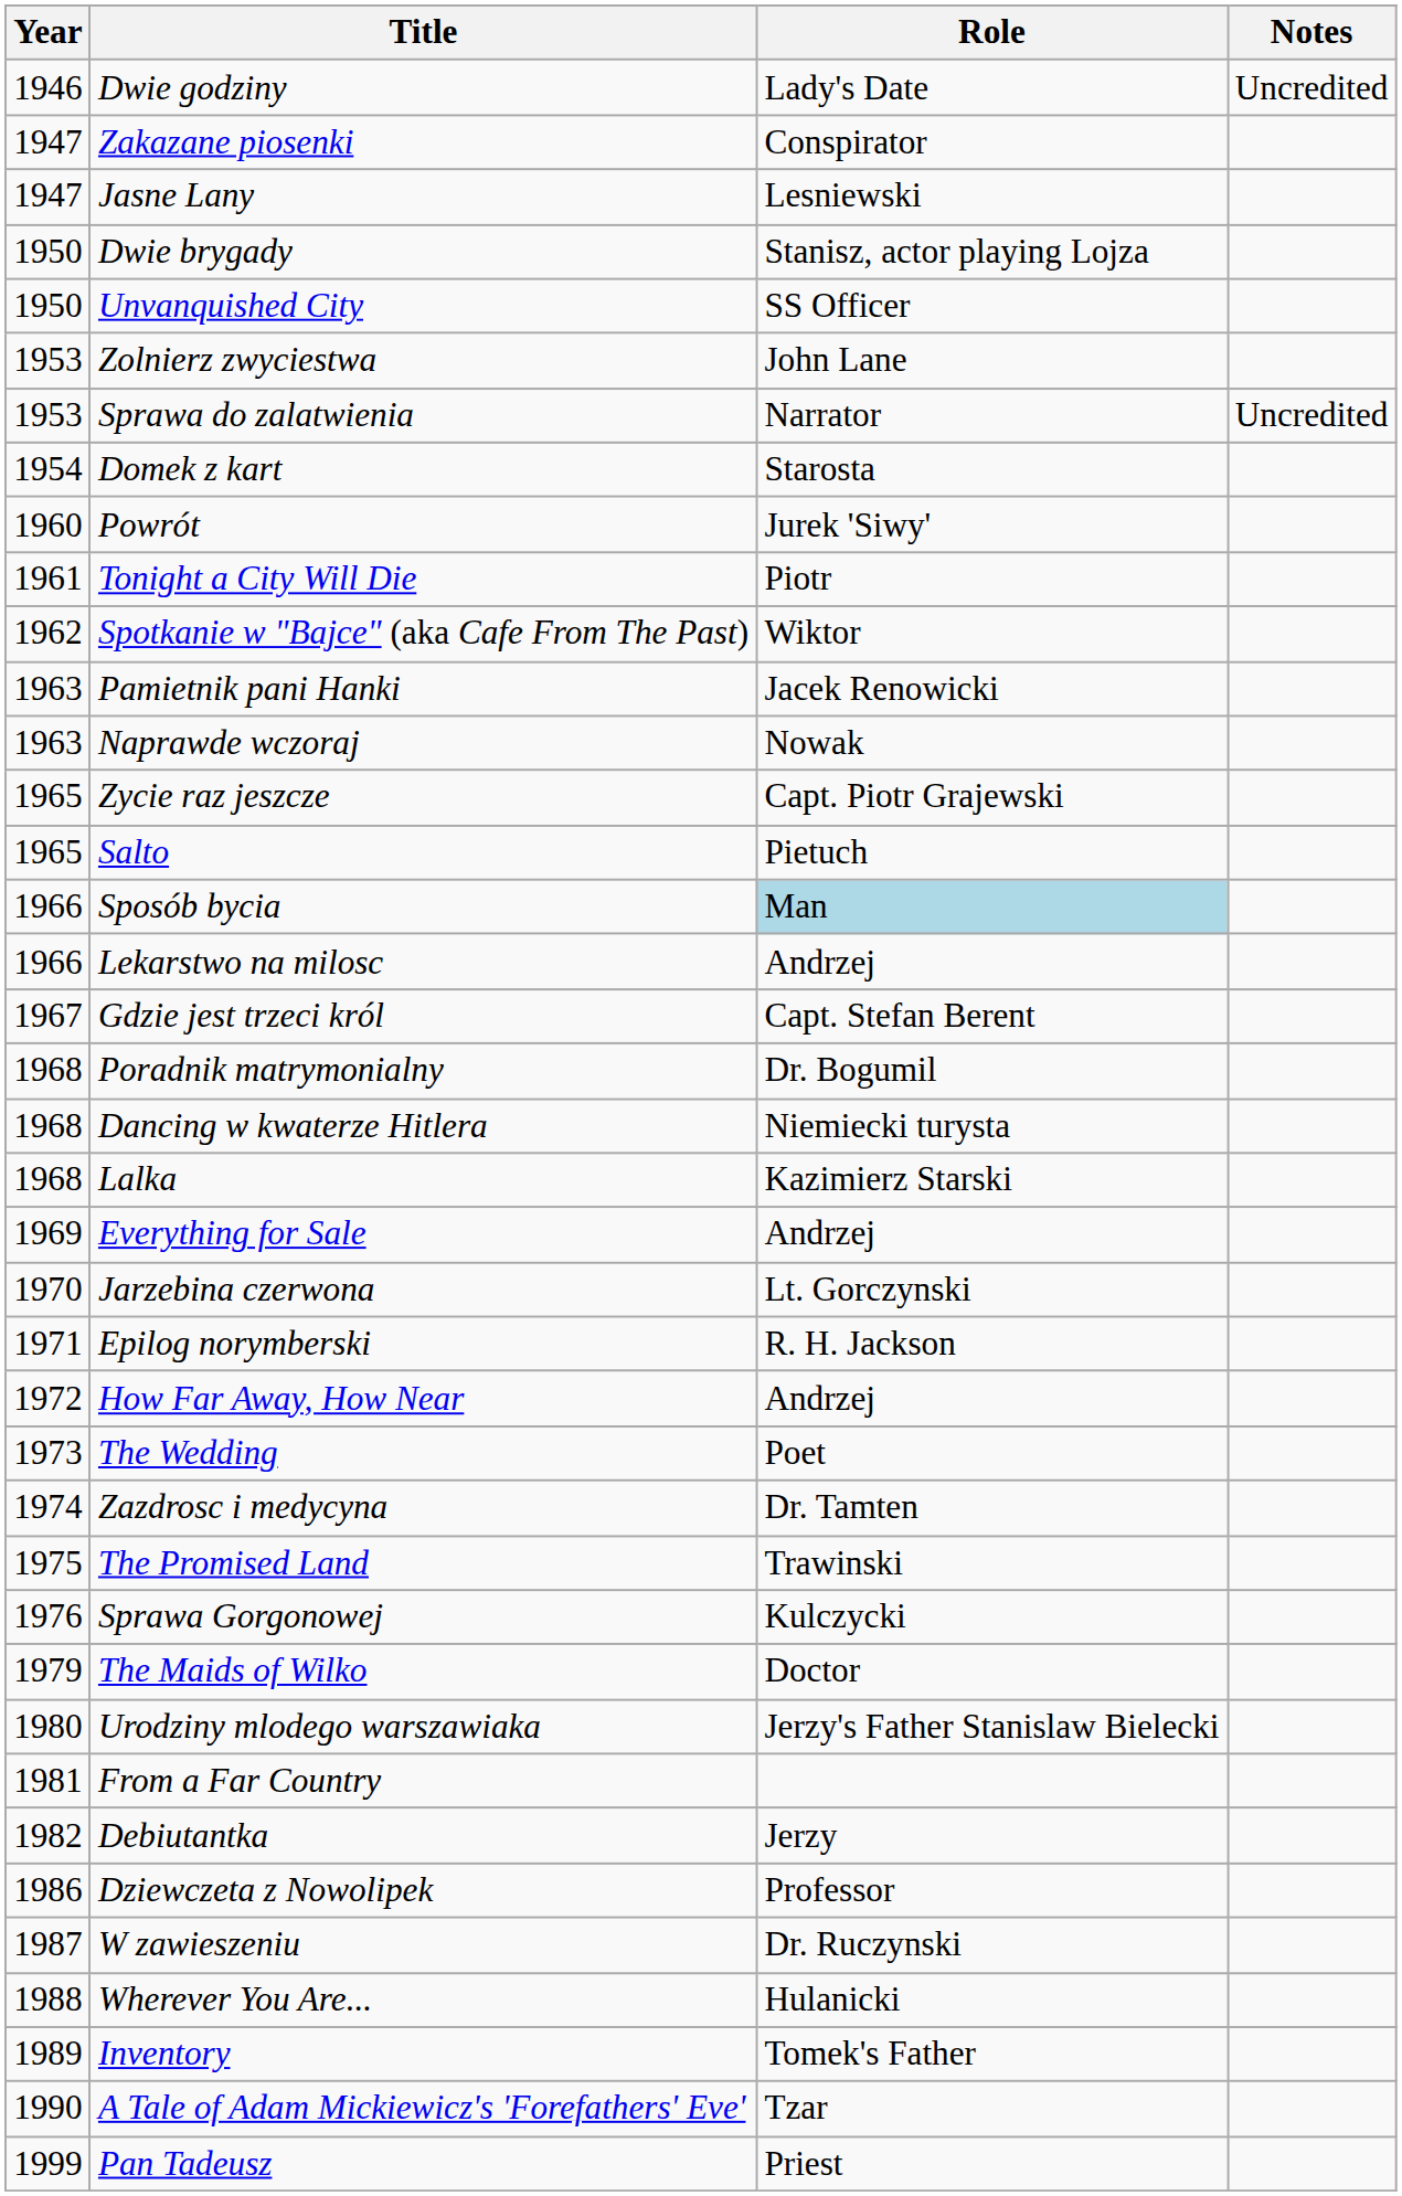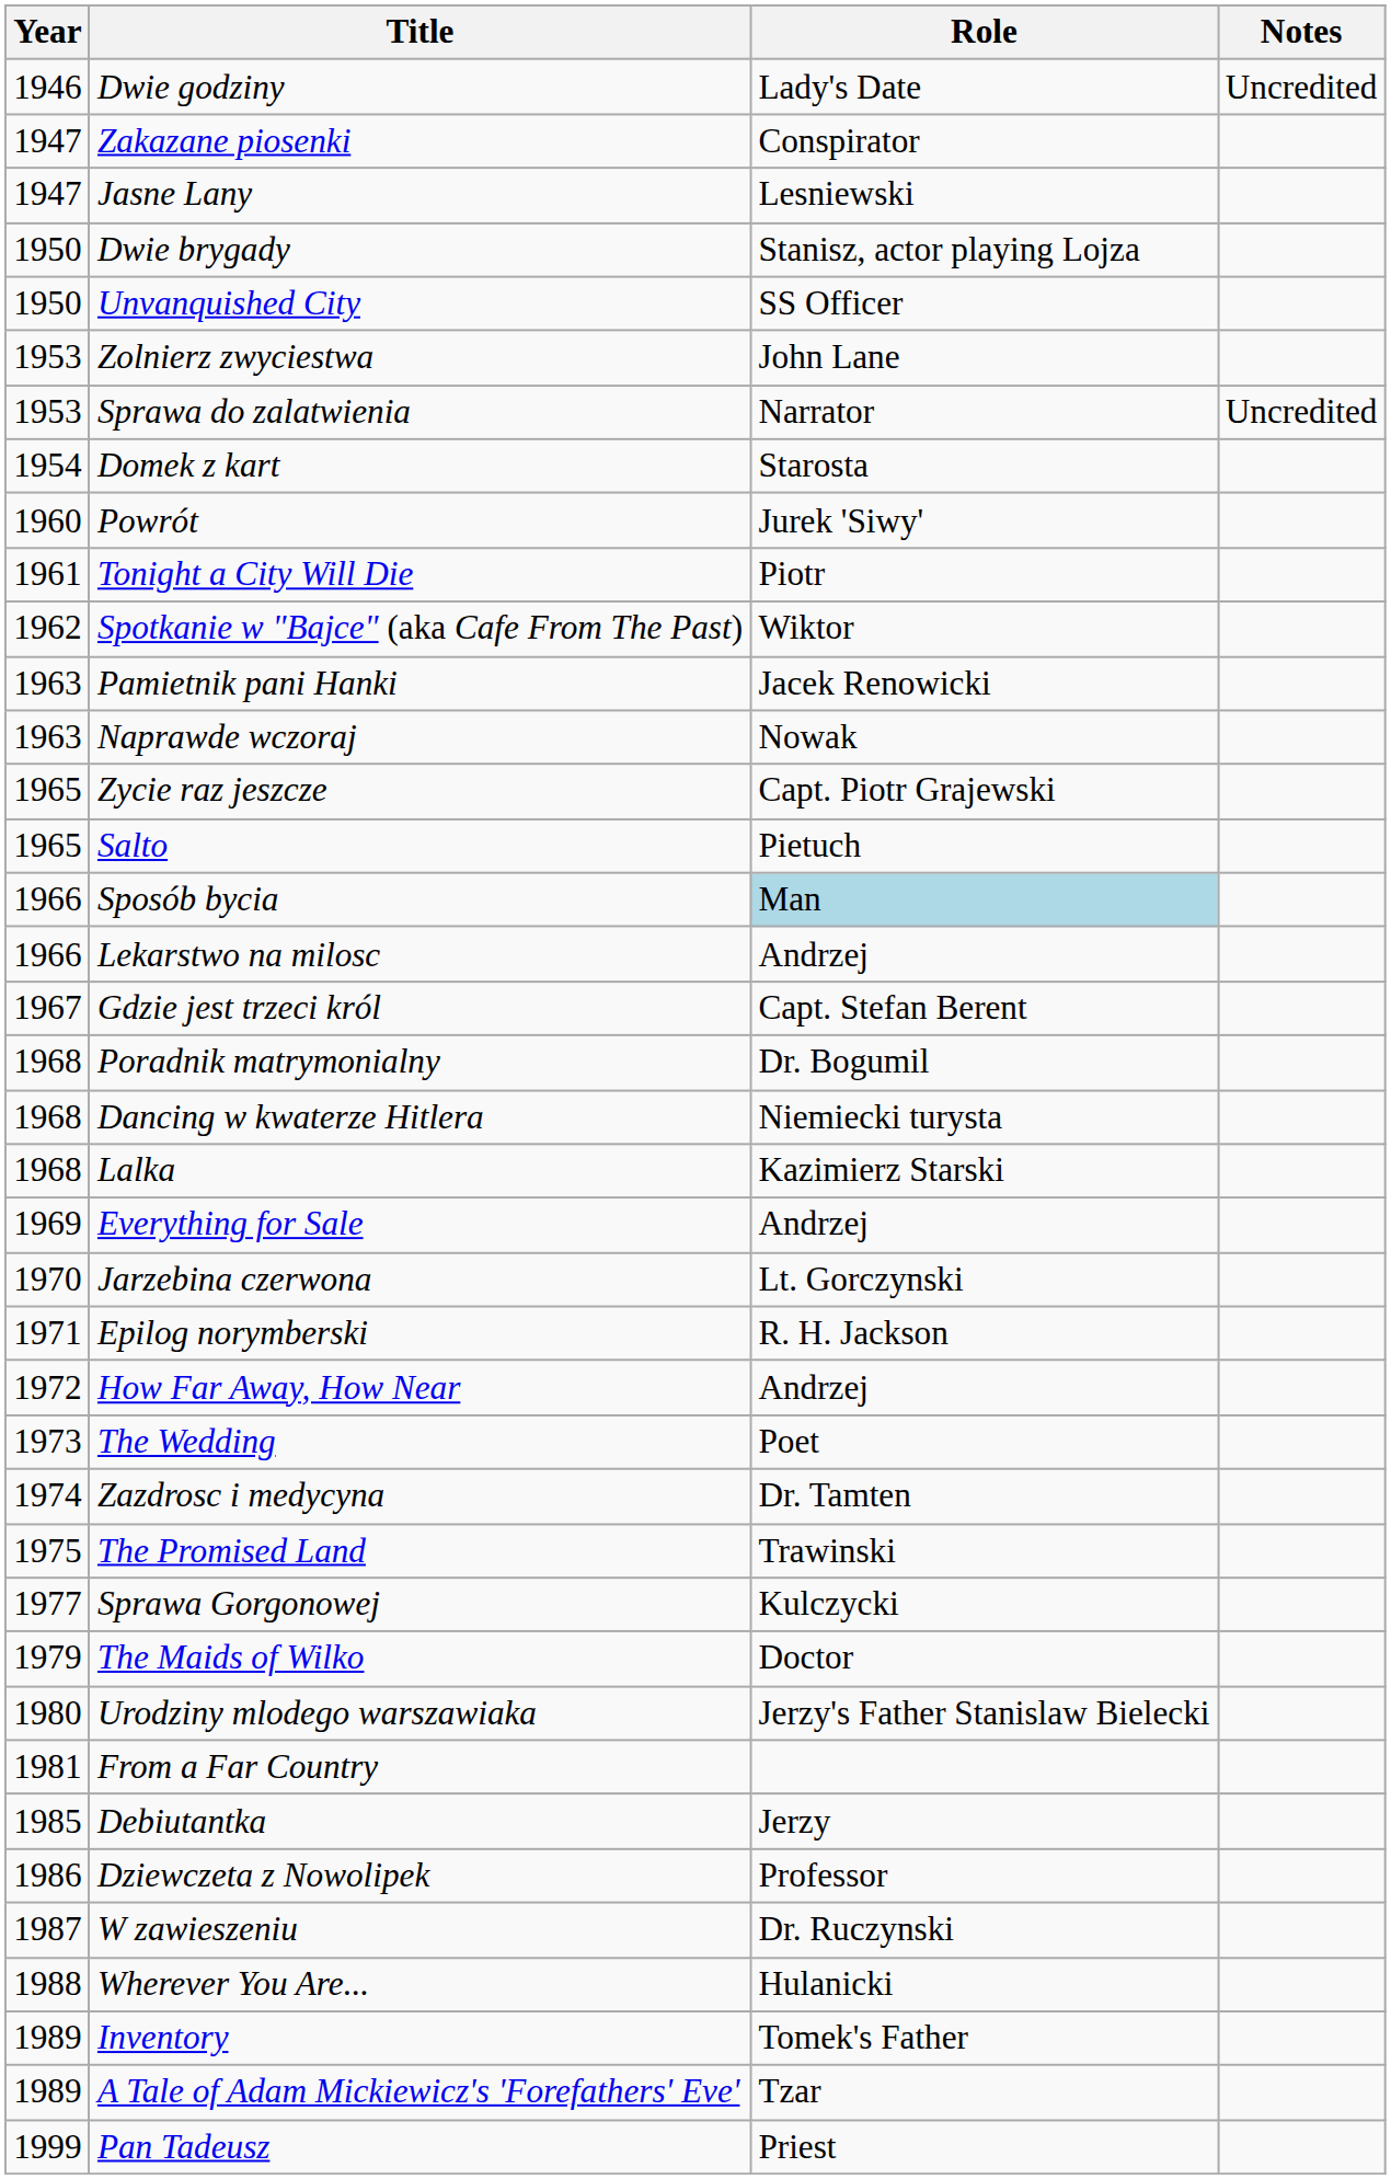 <table class="wikitable">
 <tr>
 <th>Year</th>
 <th>Title</th>
 <th>Role</th>
 <th>Notes</th>
 </tr>
 <tr>
 <td>1946</td>
 <td><em>Dwie godziny</em></td>
 <td>Lady's Date</td>
 <td>Uncredited</td>
 </tr>
 <tr>
 <td>1947</td>
 <td><em><a href='#'>Zakazane piosenki</a></em></td>
 <td>Conspirator</td>
 <td></td>
 </tr>
 <tr>
 <td>1947</td>
 <td><em>Jasne Lany</em></td>
 <td>Lesniewski</td>
 <td></td>
 </tr>
 <tr>
 <td>1950</td>
 <td><em>Dwie brygady</em></td>
 <td>Stanisz, actor playing Lojza</td>
 <td></td>
 </tr>
 <tr>
 <td>1950</td>
 <td><em><a href='#'>Unvanquished City</a></em></td>
 <td>SS Officer</td>
 <td></td>
 </tr>
 <tr>
 <td>1953</td>
 <td><em>Zolnierz zwyciestwa</em></td>
 <td>John Lane</td>
 <td></td>
 </tr>
 <tr>
 <td>1953</td>
 <td><em>Sprawa do zalatwienia</em></td>
 <td>Narrator</td>
 <td>Uncredited</td>
 </tr>
 <tr>
 <td>1954</td>
 <td><em>Domek z kart</em></td>
 <td>Starosta</td>
 <td></td>
 </tr>
 <tr>
 <td>1960</td>
 <td><em>Powrót</em></td>
 <td>Jurek 'Siwy'</td>
 <td></td>
 </tr>
 <tr>
 <td>1961</td>
 <td><em><a href='#'>Tonight a City Will Die</a></em></td>
 <td>Piotr</td>
 <td></td>
 </tr>
 <tr>
 <td>1962</td>
 <td><em><a href='#'>Spotkanie w "Bajce"</a></em> (aka <em>Cafe From The Past</em>)</td>
 <td>Wiktor</td>
 <td></td>
 </tr>
 <tr>
 <td>1963</td>
 <td><em>Pamietnik pani Hanki</em></td>
 <td>Jacek Renowicki</td>
 <td></td>
 </tr>
 <tr>
 <td>1963</td>
 <td><em>Naprawde wczoraj</em></td>
 <td>Nowak</td>
 <td></td>
 </tr>
 <tr>
 <td>1965</td>
 <td><em>Zycie raz jeszcze</em></td>
 <td>Capt. Piotr Grajewski</td>
 <td></td>
 </tr>
 <tr>
 <td>1965</td>
 <td><em><a href='#'>Salto</a></em></td>
 <td>Pietuch</td>
 <td></td>
 </tr>
 <tr>
 <td>1966</td>
 <td><em>Sposób bycia</em></td>
 <td style="background: lightblue;">Man</td>
 <td></td>
 </tr>
 <tr>
 <td>1966</td>
 <td><em>Lekarstwo na milosc</em></td>
 <td>Andrzej</td>
 <td></td>
 </tr>
 <tr>
 <td>1967</td>
 <td><em>Gdzie jest trzeci król</em></td>
 <td>Capt. Stefan Berent</td>
 <td></td>
 </tr>
 <tr>
 <td>1968</td>
 <td><em>Poradnik matrymonialny</em></td>
 <td>Dr. Bogumil</td>
 <td></td>
 </tr>
 <tr>
 <td>1968</td>
 <td><em>Dancing w kwaterze Hitlera</em></td>
 <td>Niemiecki turysta</td>
 <td></td>
 </tr>
 <tr>
 <td>1968</td>
 <td><em>Lalka</em></td>
 <td>Kazimierz Starski</td>
 <td></td>
 </tr>
 <tr>
 <td>1969</td>
 <td><em><a href='#'>Everything for Sale</a></em></td>
 <td>Andrzej</td>
 <td></td>
 </tr>
 <tr>
 <td>1970</td>
 <td><em>Jarzebina czerwona</em></td>
 <td>Lt. Gorczynski</td>
 <td></td>
 </tr>
 <tr>
 <td>1971</td>
 <td><em>Epilog norymberski</em></td>
 <td>R. H. Jackson</td>
 <td></td>
 </tr>
 <tr>
 <td>1972</td>
 <td><em><a href='#'>How Far Away, How Near</a></em></td>
 <td>Andrzej</td>
 <td></td>
 </tr>
 <tr>
 <td>1973</td>
 <td><em><a href='#'>The Wedding</a></em></td>
 <td>Poet</td>
 <td></td>
 </tr>
 <tr>
 <td>1974</td>
 <td><em>Zazdrosc i medycyna</em></td>
 <td>Dr. Tamten</td>
 <td></td>
 </tr>
 <tr>
 <td>1975</td>
 <td><em><a href='#'>The Promised Land</a></em></td>
 <td>Trawinski</td>
 <td></td>
 </tr>
 <tr>
-<td>1976</td>
+<td>1977</td>
 <td><em>Sprawa Gorgonowej</em></td>
 <td>Kulczycki</td>
 <td></td>
 </tr>
 <tr>
 <td>1979</td>
 <td><em><a href='#'>The Maids of Wilko</a></em></td>
 <td>Doctor</td>
 <td></td>
 </tr>
 <tr>
 <td>1980</td>
 <td><em>Urodziny mlodego warszawiaka</em></td>
 <td>Jerzy's Father Stanislaw Bielecki</td>
 <td></td>
 </tr>
 <tr>
 <td>1981</td>
 <td><em>From a Far Country</em></td>
 <td></td>
 <td></td>
 </tr>
 <tr>
-<td>1982</td>
+<td>1985</td>
 <td><em>Debiutantka</em></td>
 <td>Jerzy</td>
 <td></td>
 </tr>
 <tr>
 <td>1986</td>
 <td><em>Dziewczeta z Nowolipek</em></td>
 <td>Professor</td>
 <td></td>
 </tr>
 <tr>
 <td>1987</td>
 <td><em>W zawieszeniu</em></td>
 <td>Dr. Ruczynski</td>
 <td></td>
 </tr>
 <tr>
 <td>1988</td>
 <td><em>Wherever You Are...</em></td>
 <td>Hulanicki</td>
 <td></td>
 </tr>
 <tr>
 <td>1989</td>
 <td><em><a href='#'>Inventory</a></em></td>
 <td>Tomek's Father</td>
 <td></td>
 </tr>
 <tr>
-<td>1990</td>
+<td>1989</td>
 <td><em><a href='#'>A Tale of Adam Mickiewicz's 'Forefathers' Eve'</a></em></td>
 <td>Tzar</td>
 <td></td>
 </tr>
 <tr>
 <td>1999</td>
 <td><em><a href='#'>Pan Tadeusz</a></em></td>
 <td>Priest</td>
 <td></td>
 </tr>
 </table>
